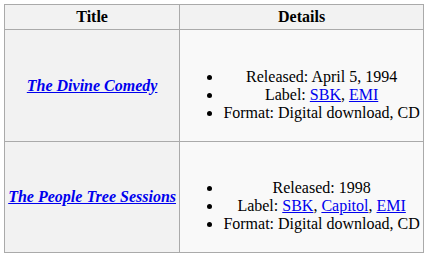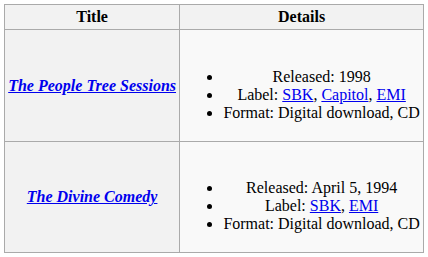 <table class="wikitable plainrowheaders" style="text-align:center;">
 <tr>
 <th scope="col">Title</th>
 <th scope="col">Details</th>
 </tr>
 <tr>
+<th scope="row"><em><a href='#'>The People Tree Sessions</a></em></th>
+<td><br><ul><li>Released: 1998</li><li>Label: <a href='#'>SBK</a>, <a href='#'>Capitol</a>, <a href='#'>EMI</a></li><li>Format: Digital download, CD</li></ul></td>
+</tr>
+<tr>
 <th scope="row"><em><a href='#'>The Divine Comedy</a></em></th>
 <td><br><ul><li>Released: April 5, 1994</li><li>Label: <a href='#'>SBK</a>, <a href='#'>EMI</a></li><li>Format: Digital download, CD</li></ul></td>
 </tr>
-<tr>
-<th scope="row"><em><a href='#'>The People Tree Sessions</a></em></th>
-<td><br><ul><li>Released: 1998</li><li>Label: <a href='#'>SBK</a>, <a href='#'>Capitol</a>, <a href='#'>EMI</a></li><li>Format: Digital download, CD</li></ul></td>
-</tr>
 </table>
